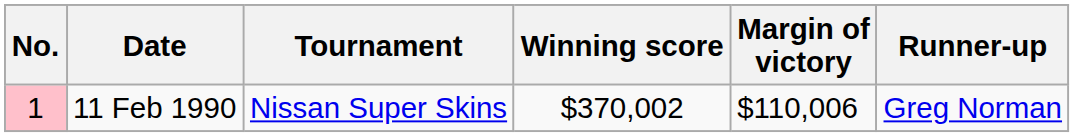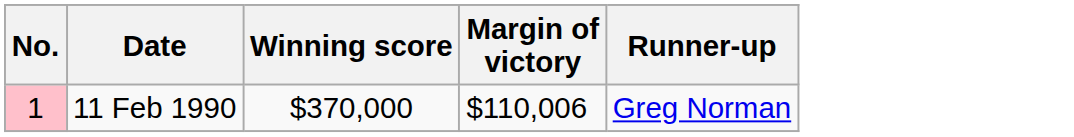 <table class="wikitable" style="font-size:95%;">
 <tr>
 <th>No.</th>
 <th>Date</th>
-<th>Tournament</th>
 <th>Winning score</th>
 <th>Margin of<br>victory</th>
 <th>Runner-up</th>
 </tr>
 <tr>
 <td align="center" style="background: pink;">1</td>
 <td align="right">11 Feb 1990</td>
-<td><a href='#'>Nissan Super Skins</a></td>
-<td align="center">$370,002</td>
+<td align="center">$370,000</td>
 <td>$110,006</td>
 <td> <a href='#'>Greg Norman</a></td>
 </tr>
 </table>
